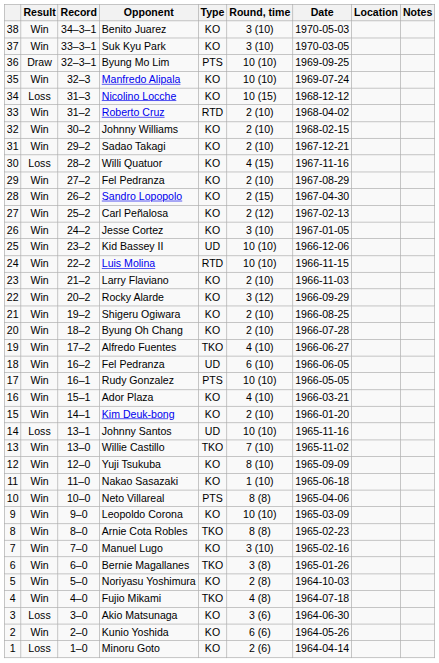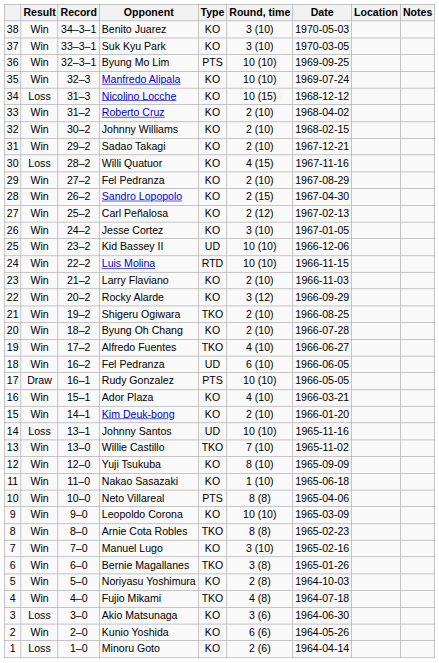 <table class=wikitable style=text-align:center>
 <tr>
 <th></th>
 <th>Result</th>
 <th>Record</th>
 <th>Opponent</th>
 <th>Type</th>
 <th>Round, time</th>
 <th>Date</th>
 <th>Location</th>
 <th>Notes</th>
 </tr>
 <tr>
 <td>38</td>
 <td>Win</td>
 <td>34–3–1</td>
 <td align=left>Benito Juarez</td>
 <td>KO</td>
 <td>3 (10)</td>
 <td>1970-05-03</td>
 <td align=left></td>
 <td align=left></td>
 </tr>
 <tr>
 <td>37</td>
 <td>Win</td>
 <td>33–3–1</td>
 <td align=left>Suk Kyu Park</td>
 <td>KO</td>
 <td>3 (10)</td>
 <td>1970-03-05</td>
 <td align=left></td>
 <td align=left></td>
 </tr>
 <tr>
 <td>36</td>
-<td>Draw</td>
+<td>Win</td>
 <td>32–3–1</td>
 <td align=left>Byung Mo Lim</td>
 <td>PTS</td>
 <td>10 (10)</td>
 <td>1969-09-25</td>
 <td align=left></td>
 <td align=left></td>
 </tr>
 <tr>
 <td>35</td>
 <td>Win</td>
 <td>32–3</td>
 <td align=left><a href='#'>Manfredo Alipala</a></td>
 <td>KO</td>
 <td>10 (10)</td>
 <td>1969-07-24</td>
 <td align=left></td>
 <td align=left></td>
 </tr>
 <tr>
 <td>34</td>
 <td>Loss</td>
 <td>31–3</td>
 <td align=left><a href='#'>Nicolino Locche</a></td>
 <td>KO</td>
 <td>10 (15)</td>
 <td>1968-12-12</td>
 <td align=left></td>
 <td align=left></td>
 </tr>
 <tr>
 <td>33</td>
 <td>Win</td>
 <td>31–2</td>
 <td align=left><a href='#'>Roberto Cruz</a></td>
-<td>RTD</td>
+<td>KO</td>
 <td>2 (10)</td>
 <td>1968-04-02</td>
 <td align=left></td>
 <td align=left></td>
 </tr>
 <tr>
 <td>32</td>
 <td>Win</td>
 <td>30–2</td>
 <td align=left>Johnny Williams</td>
 <td>KO</td>
 <td>2 (10)</td>
 <td>1968-02-15</td>
 <td align=left></td>
 <td align=left></td>
 </tr>
 <tr>
 <td>31</td>
 <td>Win</td>
 <td>29–2</td>
 <td align=left>Sadao Takagi</td>
 <td>KO</td>
 <td>2 (10)</td>
 <td>1967-12-21</td>
 <td align=left></td>
 <td align=left></td>
 </tr>
 <tr>
 <td>30</td>
 <td>Loss</td>
 <td>28–2</td>
 <td align=left>Willi Quatuor</td>
 <td>KO</td>
 <td>4 (15)</td>
 <td>1967-11-16</td>
 <td align=left></td>
 <td align=left></td>
 </tr>
 <tr>
 <td>29</td>
 <td>Win</td>
 <td>27–2</td>
 <td align=left>Fel Pedranza</td>
 <td>KO</td>
 <td>2 (10)</td>
 <td>1967-08-29</td>
 <td align=left></td>
 <td align=left></td>
 </tr>
 <tr>
 <td>28</td>
 <td>Win</td>
 <td>26–2</td>
 <td align=left><a href='#'>Sandro Lopopolo</a></td>
 <td>KO</td>
 <td>2 (15)</td>
 <td>1967-04-30</td>
 <td align=left></td>
 <td align=left></td>
 </tr>
 <tr>
 <td>27</td>
 <td>Win</td>
 <td>25–2</td>
 <td align=left>Carl Peñalosa</td>
 <td>KO</td>
 <td>2 (12)</td>
 <td>1967-02-13</td>
 <td align=left></td>
 <td align=left></td>
 </tr>
 <tr>
 <td>26</td>
 <td>Win</td>
 <td>24–2</td>
 <td align=left>Jesse Cortez</td>
 <td>KO</td>
 <td>3 (10)</td>
 <td>1967-01-05</td>
 <td align=left></td>
 <td align=left></td>
 </tr>
 <tr>
 <td>25</td>
 <td>Win</td>
 <td>23–2</td>
 <td align=left>Kid Bassey II</td>
 <td>UD</td>
 <td>10 (10)</td>
 <td>1966-12-06</td>
 <td align=left></td>
 <td align=left></td>
 </tr>
 <tr>
 <td>24</td>
 <td>Win</td>
 <td>22–2</td>
 <td align=left><a href='#'>Luis Molina</a></td>
 <td>RTD</td>
 <td>10 (10)</td>
 <td>1966-11-15</td>
 <td align=left></td>
 <td align=left></td>
 </tr>
 <tr>
 <td>23</td>
 <td>Win</td>
 <td>21–2</td>
 <td align=left>Larry Flaviano</td>
 <td>KO</td>
 <td>2 (10)</td>
 <td>1966-11-03</td>
 <td align=left></td>
 <td align=left></td>
 </tr>
 <tr>
 <td>22</td>
 <td>Win</td>
 <td>20–2</td>
 <td align=left>Rocky Alarde</td>
 <td>KO</td>
 <td>3 (12)</td>
 <td>1966-09-29</td>
 <td align=left></td>
 <td align=left></td>
 </tr>
 <tr>
 <td>21</td>
 <td>Win</td>
 <td>19–2</td>
 <td align=left>Shigeru Ogiwara</td>
-<td>KO</td>
+<td>TKO</td>
 <td>2 (10)</td>
 <td>1966-08-25</td>
 <td align=left></td>
 <td align=left></td>
 </tr>
 <tr>
 <td>20</td>
 <td>Win</td>
 <td>18–2</td>
 <td align=left>Byung Oh Chang</td>
 <td>KO</td>
 <td>2 (10)</td>
 <td>1966-07-28</td>
 <td align=left></td>
 <td align=left></td>
 </tr>
 <tr>
 <td>19</td>
 <td>Win</td>
 <td>17–2</td>
 <td align=left>Alfredo Fuentes</td>
 <td>TKO</td>
 <td>4 (10)</td>
 <td>1966-06-27</td>
 <td align=left></td>
 <td align=left></td>
 </tr>
 <tr>
 <td>18</td>
 <td>Win</td>
 <td>16–2</td>
 <td align=left>Fel Pedranza</td>
 <td>UD</td>
 <td>6 (10)</td>
 <td>1966-06-05</td>
 <td align=left></td>
 <td align=left></td>
 </tr>
 <tr>
 <td>17</td>
-<td>Win</td>
+<td>Draw</td>
 <td>16–1</td>
 <td align=left>Rudy Gonzalez</td>
 <td>PTS</td>
 <td>10 (10)</td>
 <td>1966-05-05</td>
 <td align=left></td>
 <td align=left></td>
 </tr>
 <tr>
 <td>16</td>
 <td>Win</td>
 <td>15–1</td>
 <td align=left>Ador Plaza</td>
 <td>KO</td>
 <td>4 (10)</td>
 <td>1966-03-21</td>
 <td align=left></td>
 <td align=left></td>
 </tr>
 <tr>
 <td>15</td>
 <td>Win</td>
 <td>14–1</td>
 <td align=left><a href='#'>Kim Deuk-bong</a></td>
 <td>KO</td>
 <td>2 (10)</td>
 <td>1966-01-20</td>
 <td align=left></td>
 <td align=left></td>
 </tr>
 <tr>
 <td>14</td>
 <td>Loss</td>
 <td>13–1</td>
 <td align=left>Johnny Santos</td>
 <td>UD</td>
 <td>10 (10)</td>
 <td>1965-11-16</td>
 <td align=left></td>
 <td align=left></td>
 </tr>
 <tr>
 <td>13</td>
 <td>Win</td>
 <td>13–0</td>
 <td align=left>Willie Castillo</td>
 <td>TKO</td>
 <td>7 (10)</td>
 <td>1965-11-02</td>
 <td align=left></td>
 <td align=left></td>
 </tr>
 <tr>
 <td>12</td>
 <td>Win</td>
 <td>12–0</td>
 <td align=left>Yuji Tsukuba</td>
 <td>KO</td>
 <td>8 (10)</td>
 <td>1965-09-09</td>
 <td align=left></td>
 <td align=left></td>
 </tr>
 <tr>
 <td>11</td>
 <td>Win</td>
 <td>11–0</td>
 <td align=left>Nakao Sasazaki</td>
 <td>KO</td>
 <td>1 (10)</td>
 <td>1965-06-18</td>
 <td align=left></td>
 <td align=left></td>
 </tr>
 <tr>
 <td>10</td>
 <td>Win</td>
 <td>10–0</td>
 <td align=left>Neto Villareal</td>
 <td>PTS</td>
 <td>8 (8)</td>
 <td>1965-04-06</td>
 <td align=left></td>
 <td align=left></td>
 </tr>
 <tr>
 <td>9</td>
 <td>Win</td>
 <td>9–0</td>
 <td align=left>Leopoldo Corona</td>
 <td>KO</td>
 <td>10 (10)</td>
 <td>1965-03-09</td>
 <td align=left></td>
 <td align=left></td>
 </tr>
 <tr>
 <td>8</td>
 <td>Win</td>
 <td>8–0</td>
 <td align=left>Arnie Cota Robles</td>
 <td>TKO</td>
 <td>8 (8)</td>
 <td>1965-02-23</td>
 <td align=left></td>
 <td align=left></td>
 </tr>
 <tr>
 <td>7</td>
 <td>Win</td>
 <td>7–0</td>
 <td align=left>Manuel Lugo</td>
 <td>KO</td>
 <td>3 (10)</td>
 <td>1965-02-16</td>
 <td align=left></td>
 <td align=left></td>
 </tr>
 <tr>
 <td>6</td>
 <td>Win</td>
 <td>6–0</td>
 <td align=left>Bernie Magallanes</td>
 <td>TKO</td>
 <td>3 (8)</td>
 <td>1965-01-26</td>
 <td align=left></td>
 <td align=left></td>
 </tr>
 <tr>
 <td>5</td>
 <td>Win</td>
 <td>5–0</td>
 <td align=left>Noriyasu Yoshimura</td>
 <td>KO</td>
 <td>2 (8)</td>
 <td>1964-10-03</td>
 <td align=left></td>
 <td align=left></td>
 </tr>
 <tr>
 <td>4</td>
 <td>Win</td>
 <td>4–0</td>
 <td align=left>Fujio Mikami</td>
 <td>TKO</td>
 <td>4 (8)</td>
 <td>1964-07-18</td>
 <td align=left></td>
 <td align=left></td>
 </tr>
 <tr>
 <td>3</td>
 <td>Loss</td>
 <td>3–0</td>
 <td align=left>Akio Matsunaga</td>
 <td>KO</td>
 <td>3 (6)</td>
 <td>1964-06-30</td>
 <td align=left></td>
 <td align=left></td>
 </tr>
 <tr>
 <td>2</td>
 <td>Win</td>
 <td>2–0</td>
 <td align=left>Kunio Yoshida</td>
 <td>KO</td>
 <td>6 (6)</td>
 <td>1964-05-26</td>
 <td align=left></td>
 <td align=left></td>
 </tr>
 <tr>
 <td>1</td>
 <td>Loss</td>
 <td>1–0</td>
 <td align=left>Minoru Goto</td>
 <td>KO</td>
 <td>2 (6)</td>
 <td>1964-04-14</td>
 <td align=left></td>
 <td align=left></td>
 </tr>
 </table>
